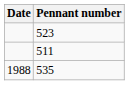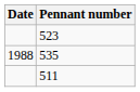 <table class="wikitable">
 <tr>
 <th>Date</th>
 <th>Pennant number</th>
 </tr>
 <tr>
 <td></td>
 <td>523</td>
 </tr>
 <tr>
+<td>1988</td>
+<td>535</td>
+</tr>
+<tr>
 <td></td>
 <td>511</td>
 </tr>
-<tr>
-<td>1988</td>
-<td>535</td>
-</tr>
 </table>
